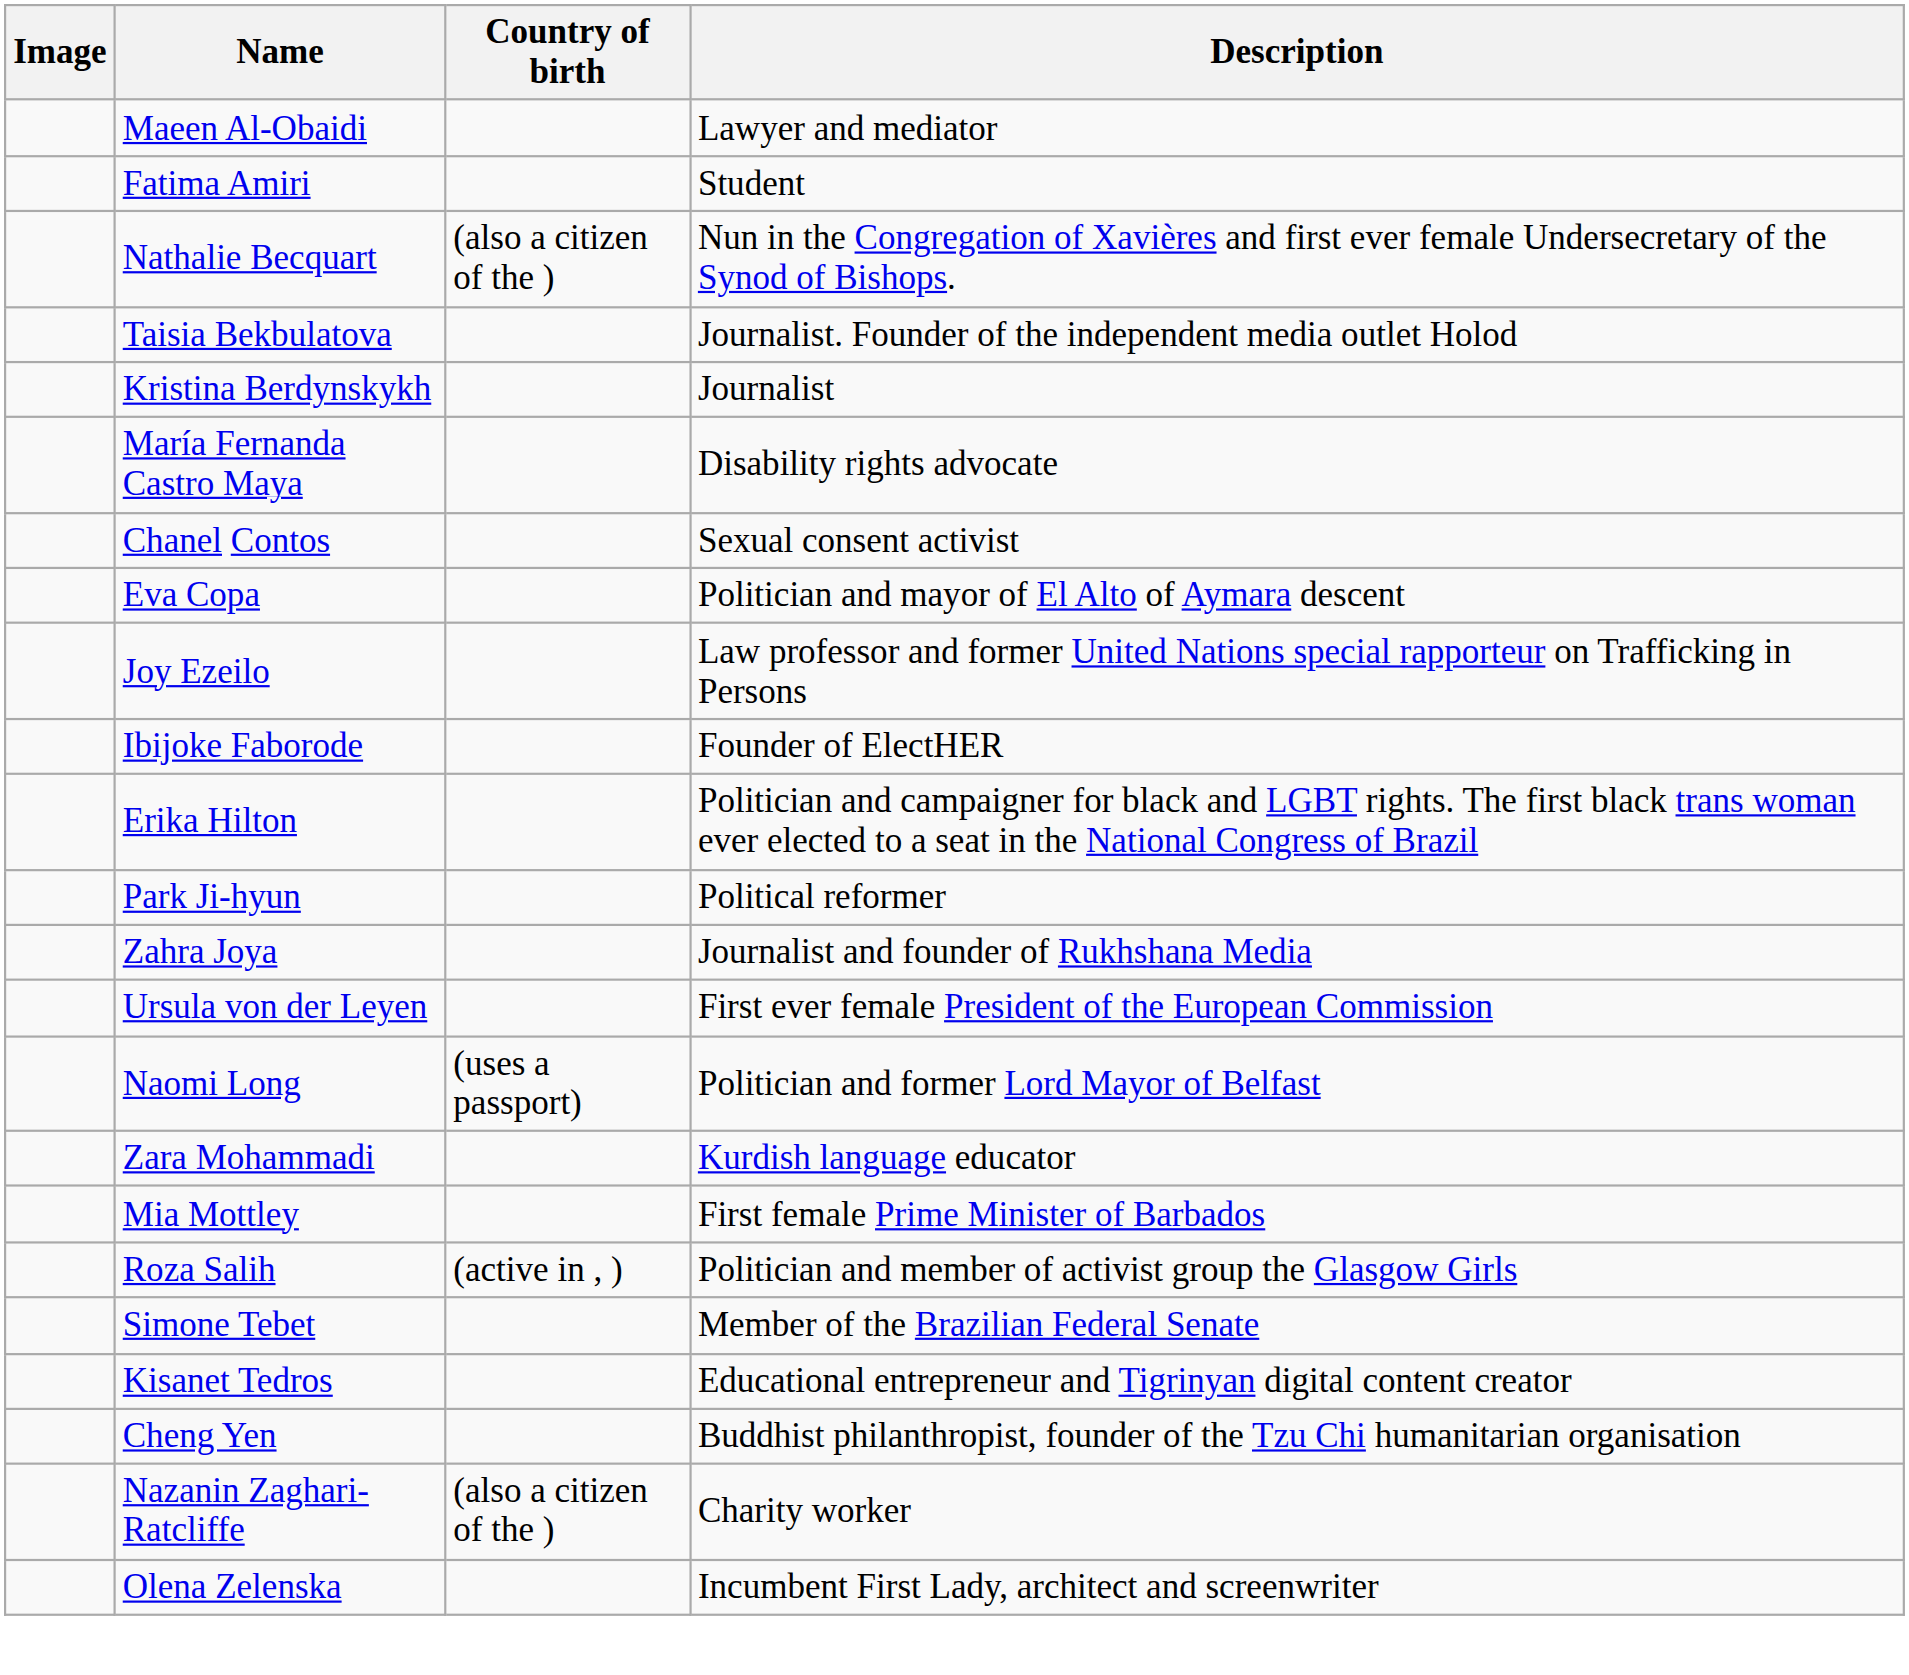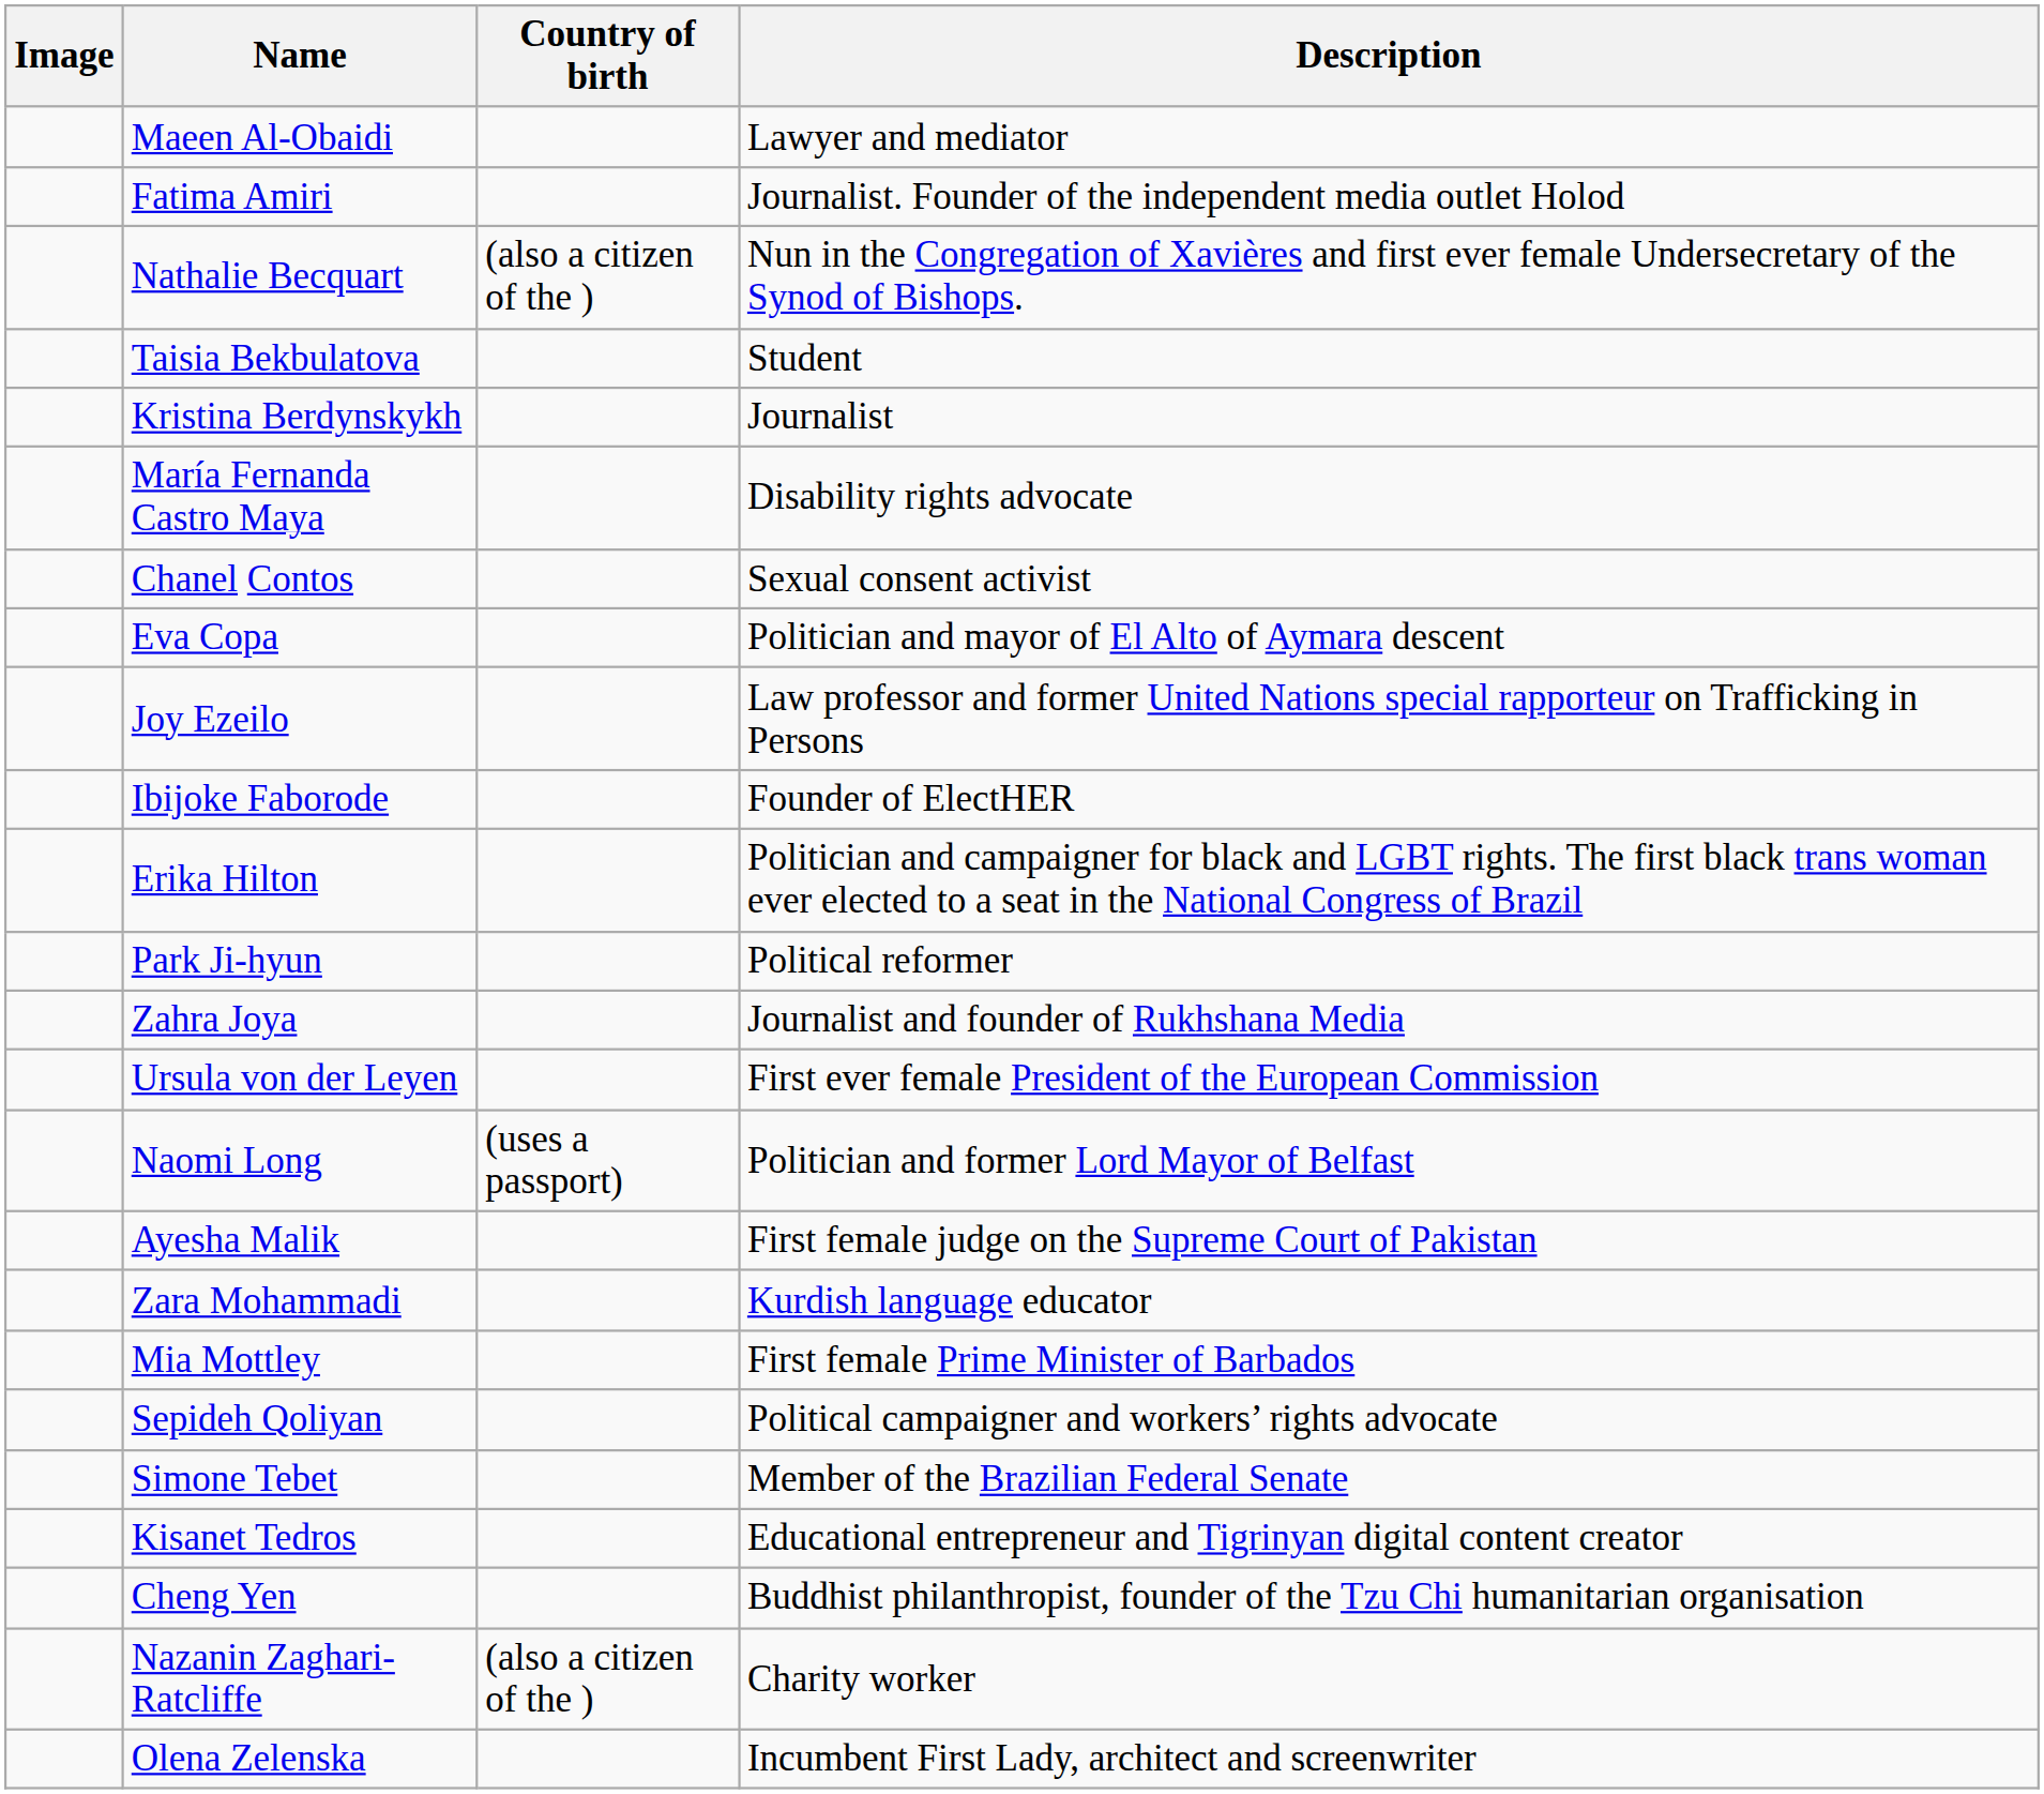 <table class="wikitable sortable">
 <tr>
 <th>Image</th>
 <th>Name</th>
 <th>Country of birth</th>
 <th>Description</th>
 </tr>
 <tr>
 <td></td>
 <td><a href='#'>Maeen Al-Obaidi</a></td>
 <td></td>
 <td>Lawyer and mediator</td>
 </tr>
 <tr>
 <td></td>
 <td><a href='#'>Fatima Amiri</a></td>
 <td></td>
-<td>Student</td>
+<td>Journalist. Founder of the independent media outlet Holod</td>
 </tr>
 <tr>
 <td></td>
 <td><a href='#'>Nathalie Becquart</a></td>
 <td> (also a citizen of the )</td>
 <td>Nun in the <a href='#'>Congregation of Xavières</a> and first ever female Undersecretary of the <a href='#'>Synod of Bishops</a>.</td>
 </tr>
 <tr>
 <td></td>
 <td><a href='#'>Taisia Bekbulatova</a></td>
 <td></td>
-<td>Journalist. Founder of the independent media outlet Holod</td>
+<td>Student</td>
 </tr>
 <tr>
 <td></td>
 <td><a href='#'>Kristina Berdynskykh</a></td>
 <td></td>
 <td>Journalist</td>
 </tr>
 <tr>
 <td></td>
 <td><a href='#'>María Fernanda Castro Maya</a></td>
 <td></td>
 <td>Disability rights advocate</td>
 </tr>
 <tr>
 <td></td>
 <td><a href='#'>Chanel</a> <a href='#'>Contos</a></td>
 <td></td>
 <td>Sexual consent activist</td>
 </tr>
 <tr>
 <td></td>
 <td><a href='#'>Eva Copa</a></td>
 <td></td>
 <td>Politician and mayor of <a href='#'>El Alto</a> of <a href='#'>Aymara</a> descent</td>
 </tr>
 <tr>
 <td></td>
 <td><a href='#'>Joy Ezeilo</a></td>
 <td></td>
 <td>Law professor and former <a href='#'>United Nations special rapporteur</a> on Trafficking in Persons</td>
 </tr>
 <tr>
 <td></td>
 <td><a href='#'>Ibijoke Faborode</a></td>
 <td></td>
 <td>Founder of ElectHER</td>
 </tr>
 <tr>
 <td></td>
 <td><a href='#'>Erika Hilton</a></td>
 <td></td>
 <td>Politician and campaigner for black and <a href='#'>LGBT</a> rights. The first black <a href='#'>trans woman</a> ever elected to a seat in the <a href='#'>National Congress of Brazil</a></td>
 </tr>
 <tr>
 <td></td>
 <td><a href='#'>Park Ji-hyun</a></td>
 <td></td>
 <td>Political reformer</td>
 </tr>
 <tr>
 <td></td>
 <td><a href='#'>Zahra Joya</a></td>
 <td></td>
 <td>Journalist and founder of <a href='#'>Rukhshana Media</a></td>
 </tr>
 <tr>
 <td></td>
 <td><a href='#'>Ursula von der Leyen</a></td>
 <td></td>
 <td>First ever female <a href='#'>President of the European Commission</a></td>
 </tr>
 <tr>
 <td></td>
 <td><a href='#'>Naomi Long</a></td>
 <td> (uses a  passport)</td>
 <td>Politician and former <a href='#'>Lord Mayor of Belfast</a></td>
 </tr>
 <tr>
 <td></td>
+<td><a href='#'>Ayesha Malik</a></td>
+<td></td>
+<td>First female judge on the <a href='#'>Supreme Court of Pakistan</a></td>
+</tr>
+<tr>
+<td></td>
 <td><a href='#'>Zara Mohammadi</a></td>
 <td></td>
 <td><a href='#'>Kurdish language</a> educator</td>
 </tr>
 <tr>
 <td></td>
 <td><a href='#'>Mia Mottley</a></td>
 <td></td>
 <td>First female <a href='#'>Prime Minister of Barbados</a></td>
 </tr>
 <tr>
 <td></td>
-<td><a href='#'>Roza Salih</a></td>
-<td> (active in , )</td>
-<td>Politician and member of activist group the <a href='#'>Glasgow Girls</a></td>
+<td><a href='#'>Sepideh Qoliyan</a></td>
+<td></td>
+<td>Political campaigner and workers’ rights advocate</td>
 </tr>
 <tr>
 <td></td>
 <td><a href='#'>Simone Tebet</a></td>
 <td></td>
 <td>Member of the <a href='#'>Brazilian Federal Senate</a></td>
 </tr>
 <tr>
 <td></td>
 <td><a href='#'>Kisanet Tedros</a></td>
 <td></td>
 <td>Educational entrepreneur and <a href='#'>Tigrinyan</a> digital content creator</td>
 </tr>
 <tr>
 <td></td>
 <td><a href='#'>Cheng Yen</a></td>
 <td></td>
 <td>Buddhist philanthropist, founder of the <a href='#'>Tzu Chi</a> humanitarian organisation</td>
 </tr>
 <tr>
 <td></td>
 <td><a href='#'>Nazanin Zaghari-Ratcliffe</a></td>
 <td> (also a citizen of the )</td>
 <td>Charity worker</td>
 </tr>
 <tr>
 <td></td>
 <td><a href='#'>Olena Zelenska</a></td>
 <td></td>
 <td>Incumbent First Lady, architect and screenwriter</td>
 </tr>
 </table>
